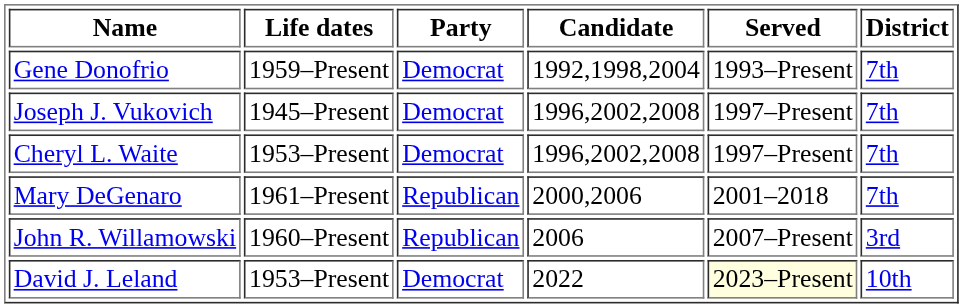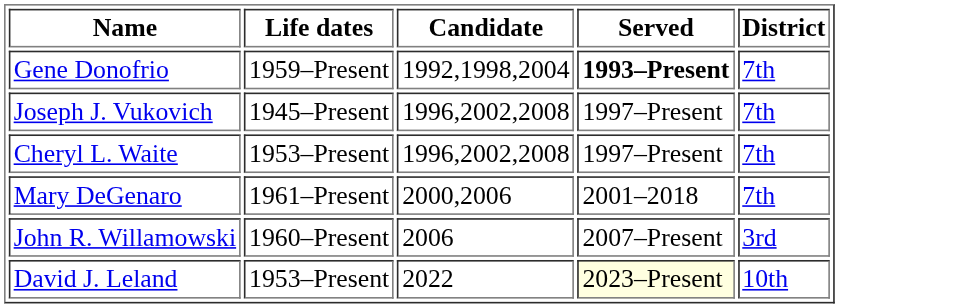 <table table border="1" cellpadding="2">
 <tr>
 <th>Name</th>
 <th>Life dates</th>
-<th>Party</th>
 <th>Candidate</th>
 <th>Served</th>
 <th>District</th>
 </tr>
 <tr>
 <td><a href='#'>Gene Donofrio</a></td>
 <td>1959–Present</td>
-<td><a href='#'>Democrat</a></td>
 <td>1992,1998,2004</td>
-<td>1993–Present</td>
+<td><strong>1993–Present</strong></td>
 <td><a href='#'>7th</a></td>
 </tr>
 <tr>
 <td><a href='#'>Joseph J. Vukovich</a></td>
 <td>1945–Present</td>
-<td><a href='#'>Democrat</a></td>
 <td>1996,2002,2008</td>
 <td>1997–Present</td>
 <td><a href='#'>7th</a></td>
 </tr>
 <tr>
 <td><a href='#'>Cheryl L. Waite</a></td>
 <td>1953–Present</td>
-<td><a href='#'>Democrat</a></td>
 <td>1996,2002,2008</td>
 <td>1997–Present</td>
 <td><a href='#'>7th</a></td>
 </tr>
 <tr>
 <td><a href='#'>Mary DeGenaro</a></td>
 <td>1961–Present</td>
-<td><a href='#'>Republican</a></td>
 <td>2000,2006</td>
 <td>2001–2018</td>
 <td><a href='#'>7th</a></td>
 </tr>
 <tr>
 <td><a href='#'>John R. Willamowski</a></td>
 <td>1960–Present</td>
-<td><a href='#'>Republican</a></td>
 <td>2006</td>
 <td>2007–Present</td>
 <td><a href='#'>3rd</a></td>
 </tr>
 <tr>
 <td><a href='#'>David J. Leland</a></td>
 <td>1953–Present</td>
-<td><a href='#'>Democrat</a></td>
 <td>2022</td>
 <td style="background: lightyellow;">2023–Present</td>
 <td><a href='#'>10th</a></td>
 </tr>
 </table>
